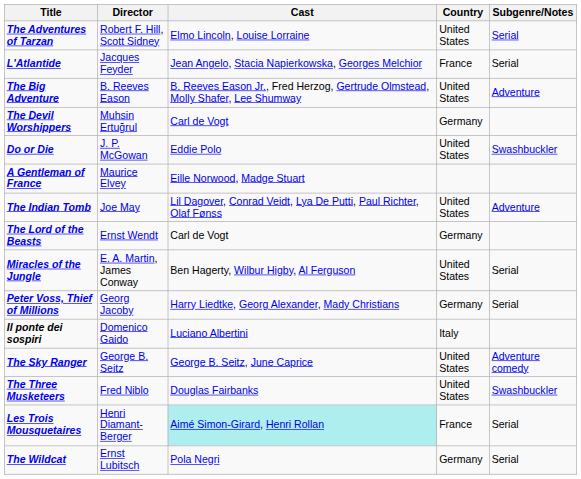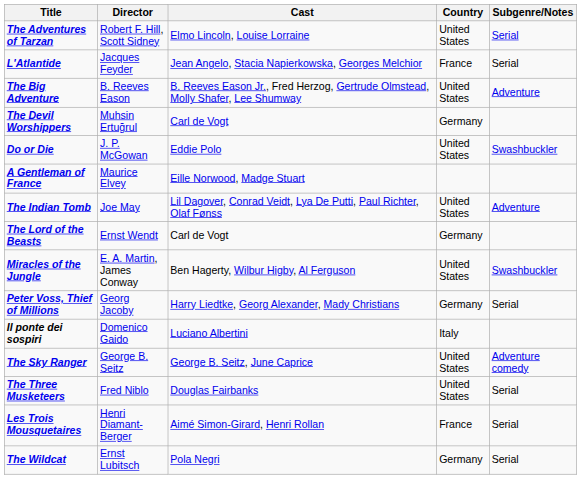 <table class="wikitable">
 <tr>
 <th>Title</th>
 <th>Director</th>
 <th style="width: 400px;">Cast</th>
 <th>Country</th>
 <th>Subgenre/Notes</th>
 </tr>
 <tr>
 <td><strong><em><a href='#'>The Adventures of Tarzan</a></em></strong></td>
 <td><a href='#'>Robert F. Hill</a>, <a href='#'>Scott Sidney</a></td>
 <td><a href='#'>Elmo Lincoln</a>, <a href='#'>Louise Lorraine</a></td>
 <td>United States</td>
 <td><a href='#'>Serial</a></td>
 </tr>
 <tr>
 <td><strong><em><a href='#'>L'Atlantide</a></em></strong></td>
 <td><a href='#'>Jacques Feyder</a></td>
 <td><a href='#'>Jean Angelo</a>, <a href='#'>Stacia Napierkowska</a>, <a href='#'>Georges Melchior</a></td>
 <td>France</td>
 <td>Serial</td>
 </tr>
 <tr>
 <td><strong><em><a href='#'>The Big Adventure</a></em></strong></td>
 <td><a href='#'>B. Reeves Eason</a></td>
 <td><a href='#'>B. Reeves Eason Jr.</a>, Fred Herzog, <a href='#'>Gertrude Olmstead</a>, <a href='#'>Molly Shafer</a>, <a href='#'>Lee Shumway</a></td>
 <td>United States</td>
 <td><a href='#'>Adventure</a></td>
 </tr>
 <tr>
 <td><strong><em><a href='#'>The Devil Worshippers</a></em></strong></td>
 <td><a href='#'>Muhsin Ertuğrul</a></td>
 <td><a href='#'>Carl de Vogt</a></td>
 <td>Germany</td>
 <td></td>
 </tr>
 <tr>
 <td><strong><em><a href='#'>Do or Die</a></em></strong></td>
 <td><a href='#'>J. P. McGowan</a></td>
 <td><a href='#'>Eddie Polo</a></td>
 <td>United States</td>
 <td><a href='#'>Swashbuckler</a></td>
 </tr>
 <tr>
 <td><strong><em><a href='#'>A Gentleman of France</a></em></strong></td>
 <td><a href='#'>Maurice Elvey</a></td>
 <td><a href='#'>Eille Norwood</a>, <a href='#'>Madge Stuart</a></td>
 <td></td>
 <td></td>
 </tr>
 <tr>
 <td><strong><em><a href='#'>The Indian Tomb</a></em></strong></td>
 <td><a href='#'>Joe May</a></td>
 <td><a href='#'>Lil Dagover</a>, <a href='#'>Conrad Veidt</a>, <a href='#'>Lya De Putti</a>, <a href='#'>Paul Richter</a>, <a href='#'>Olaf Fønss</a></td>
 <td>United States</td>
 <td><a href='#'>Adventure</a></td>
 </tr>
 <tr>
 <td><strong><em><a href='#'>The Lord of the Beasts</a></em></strong></td>
 <td><a href='#'>Ernst Wendt</a></td>
 <td>Carl de Vogt</td>
 <td>Germany</td>
 <td></td>
 </tr>
 <tr>
 <td><strong><em><a href='#'>Miracles of the Jungle</a></em></strong></td>
 <td><a href='#'>E. A. Martin</a>, James Conway</td>
 <td>Ben Hagerty, <a href='#'>Wilbur Higby</a>, <a href='#'>Al Ferguson</a></td>
 <td>United States</td>
-<td>Serial</td>
+<td><a href='#'>Swashbuckler</a></td>
 </tr>
 <tr>
 <td><strong><em><a href='#'>Peter Voss, Thief of Millions</a></em></strong></td>
 <td><a href='#'>Georg Jacoby</a></td>
 <td><a href='#'>Harry Liedtke</a>, <a href='#'>Georg Alexander</a>, <a href='#'>Mady Christians</a></td>
 <td>Germany</td>
 <td>Serial</td>
 </tr>
 <tr>
 <td><strong><em>Il ponte dei sospiri</em></strong></td>
 <td><a href='#'>Domenico Gaido</a></td>
 <td><a href='#'>Luciano Albertini</a></td>
 <td>Italy</td>
 <td></td>
 </tr>
 <tr>
 <td><strong><em><a href='#'>The Sky Ranger</a></em></strong></td>
 <td><a href='#'>George B. Seitz</a></td>
 <td><a href='#'>George B. Seitz</a>, <a href='#'>June Caprice</a></td>
 <td>United States</td>
 <td><a href='#'>Adventure comedy</a></td>
 </tr>
 <tr>
 <td><strong><em><a href='#'>The Three Musketeers</a></em></strong></td>
 <td><a href='#'>Fred Niblo</a></td>
 <td><a href='#'>Douglas Fairbanks</a></td>
 <td>United States</td>
-<td><a href='#'>Swashbuckler</a></td>
+<td>Serial</td>
 </tr>
 <tr>
 <td><strong><em><a href='#'>Les Trois Mousquetaires</a></em></strong></td>
 <td><a href='#'>Henri Diamant-Berger</a></td>
-<td style="background: paleturquoise;"><a href='#'>Aimé Simon-Girard</a>, <a href='#'>Henri Rollan</a></td>
+<td><a href='#'>Aimé Simon-Girard</a>, <a href='#'>Henri Rollan</a></td>
 <td>France</td>
 <td>Serial</td>
 </tr>
 <tr>
 <td><strong><em><a href='#'>The Wildcat</a></em></strong></td>
 <td><a href='#'>Ernst Lubitsch</a></td>
 <td><a href='#'>Pola Negri</a></td>
 <td>Germany</td>
 <td>Serial</td>
 </tr>
 </table>
